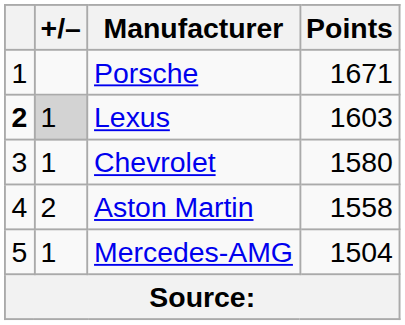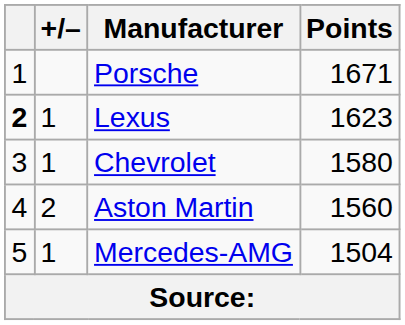 <table class="wikitable" style="font-size: 95%;">
 <tr>
 <th scope="col"></th>
 <th scope="col">+/–</th>
 <th scope="col">Manufacturer</th>
 <th scope="col">Points</th>
 </tr>
 <tr>
 <td align=center>1</td>
 <td align="left"></td>
 <td> <a href='#'>Porsche</a></td>
 <td align=right>1671</td>
 </tr>
 <tr>
 <td align=center><strong>2</strong></td>
-<td align="left" style="background: lightgrey;"> 1</td>
+<td align="left"> 1</td>
 <td> <a href='#'>Lexus</a></td>
-<td align=right>1603</td>
+<td align=right>1623</td>
 </tr>
 <tr>
 <td align=center>3</td>
 <td align="left"> 1</td>
 <td> <a href='#'>Chevrolet</a></td>
 <td align=right>1580</td>
 </tr>
 <tr>
 <td align=center>4</td>
 <td align="left"> 2</td>
 <td> <a href='#'>Aston Martin</a></td>
-<td align=right>1558</td>
+<td align=right>1560</td>
 </tr>
 <tr>
 <td align=center>5</td>
 <td align="left"> 1</td>
 <td> <a href='#'>Mercedes-AMG</a></td>
 <td align=right>1504</td>
 </tr>
 <tr>
 <th colspan=5>Source:</th>
 </tr>
 </table>
